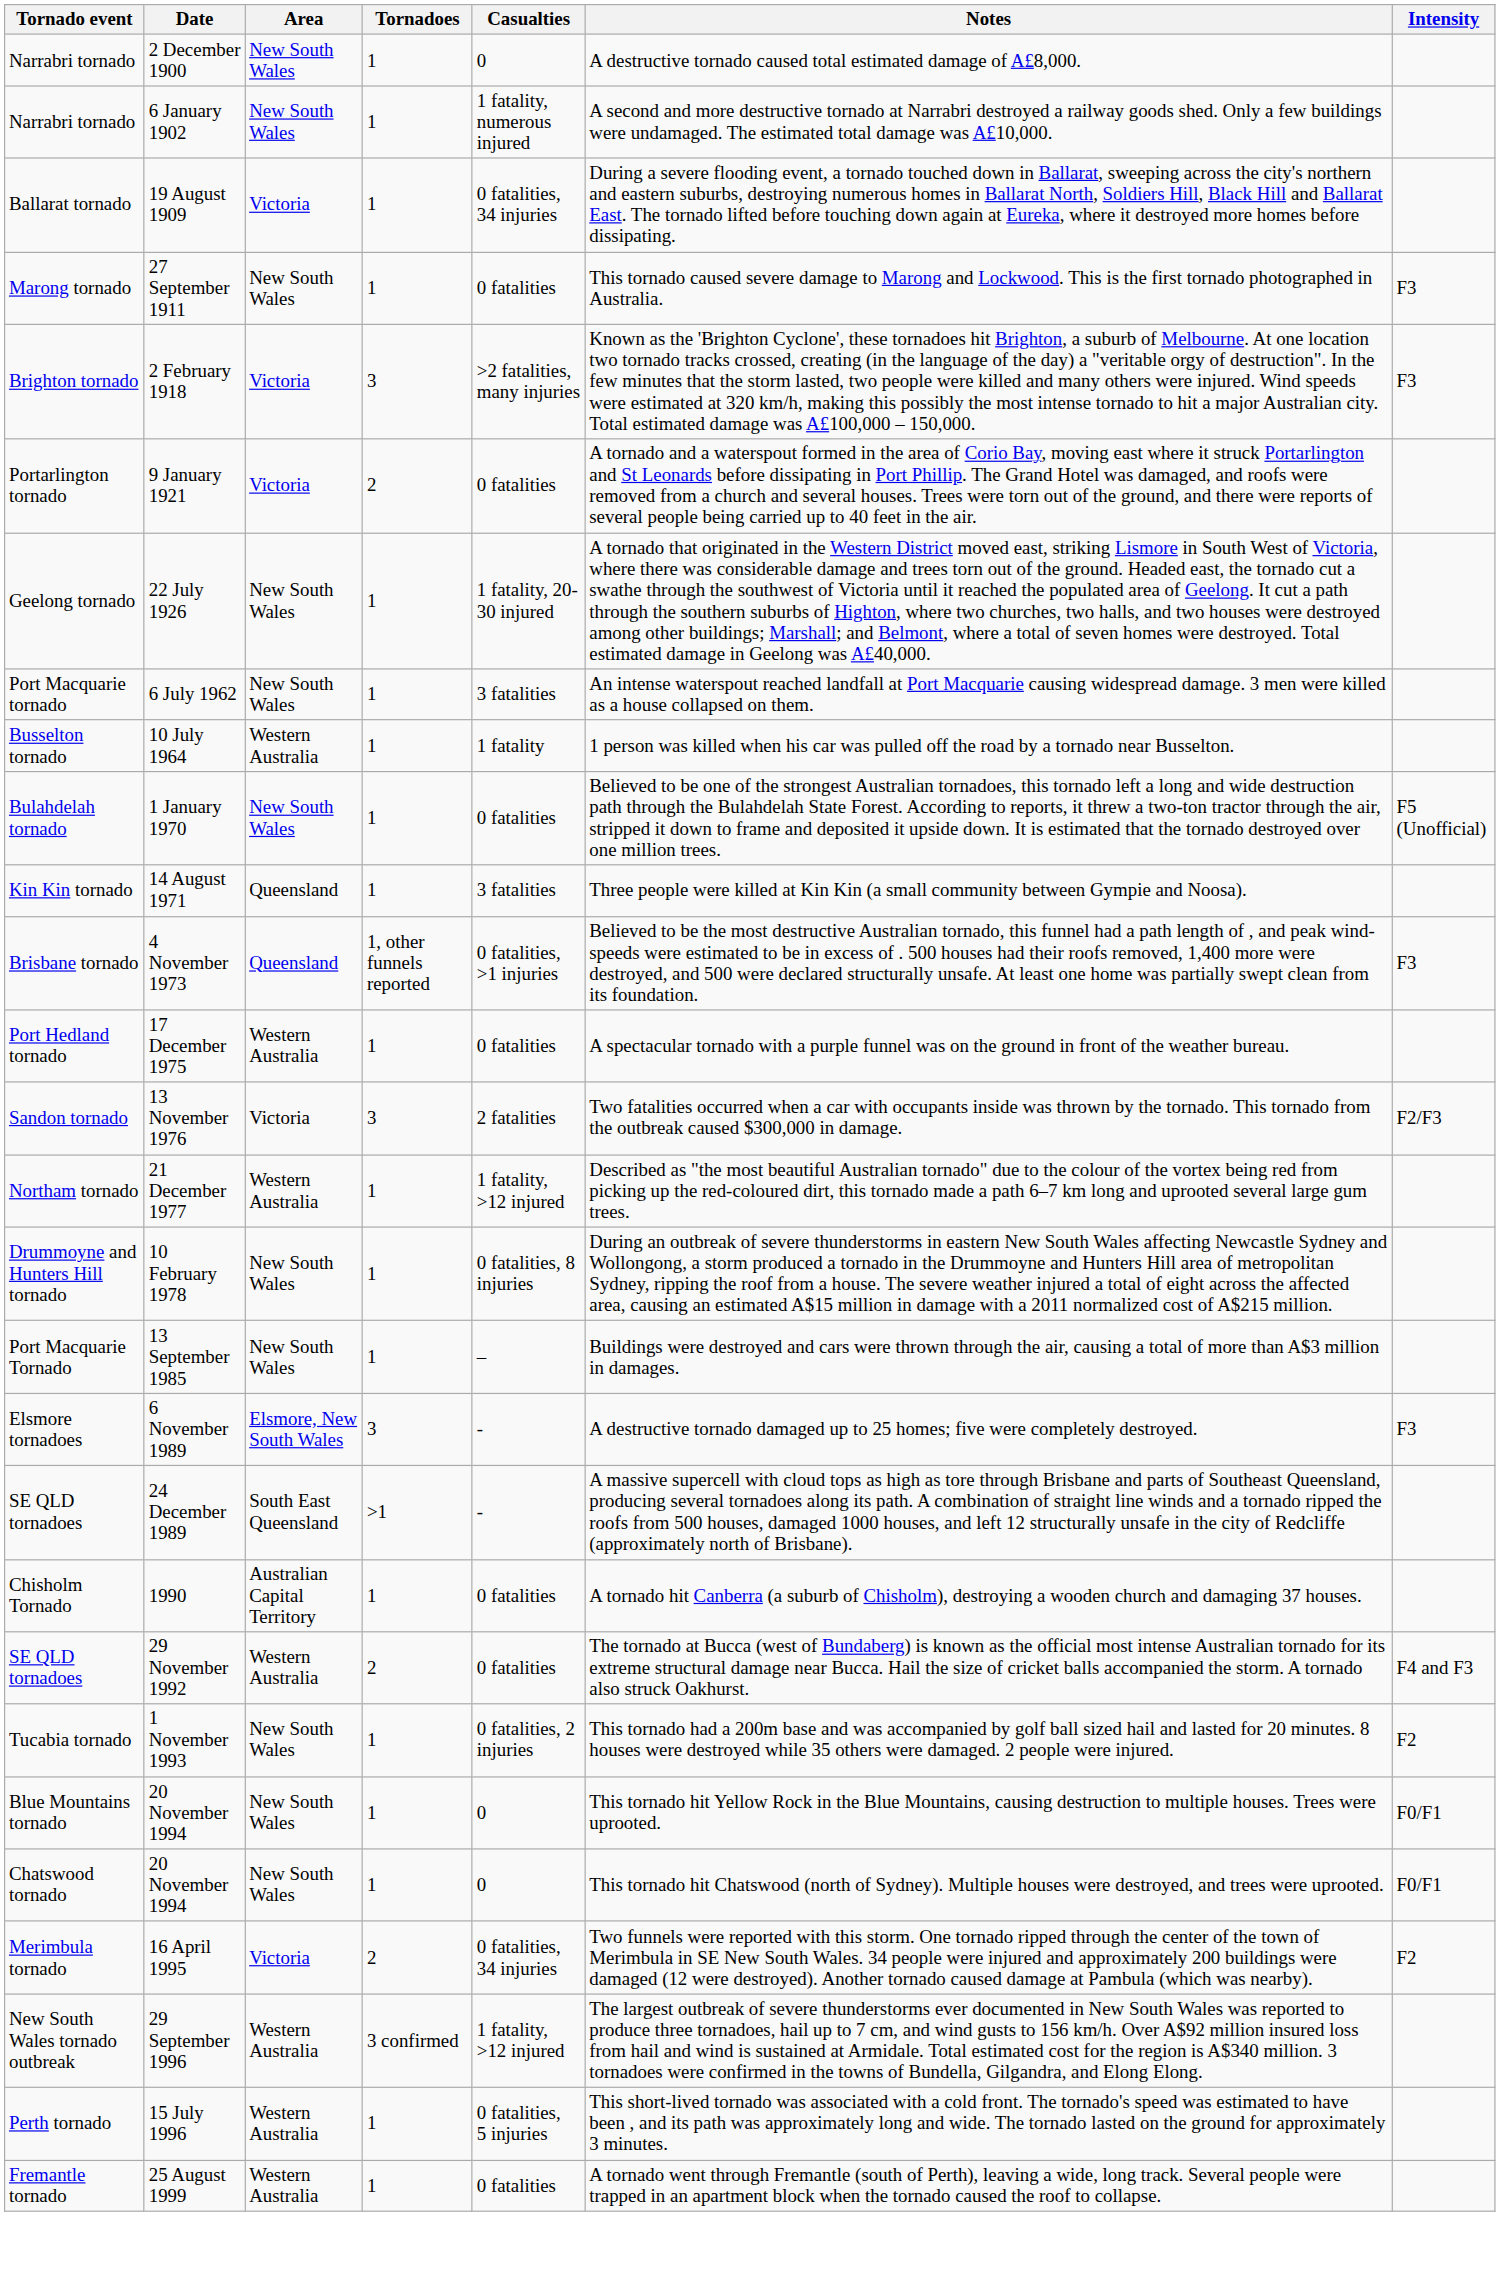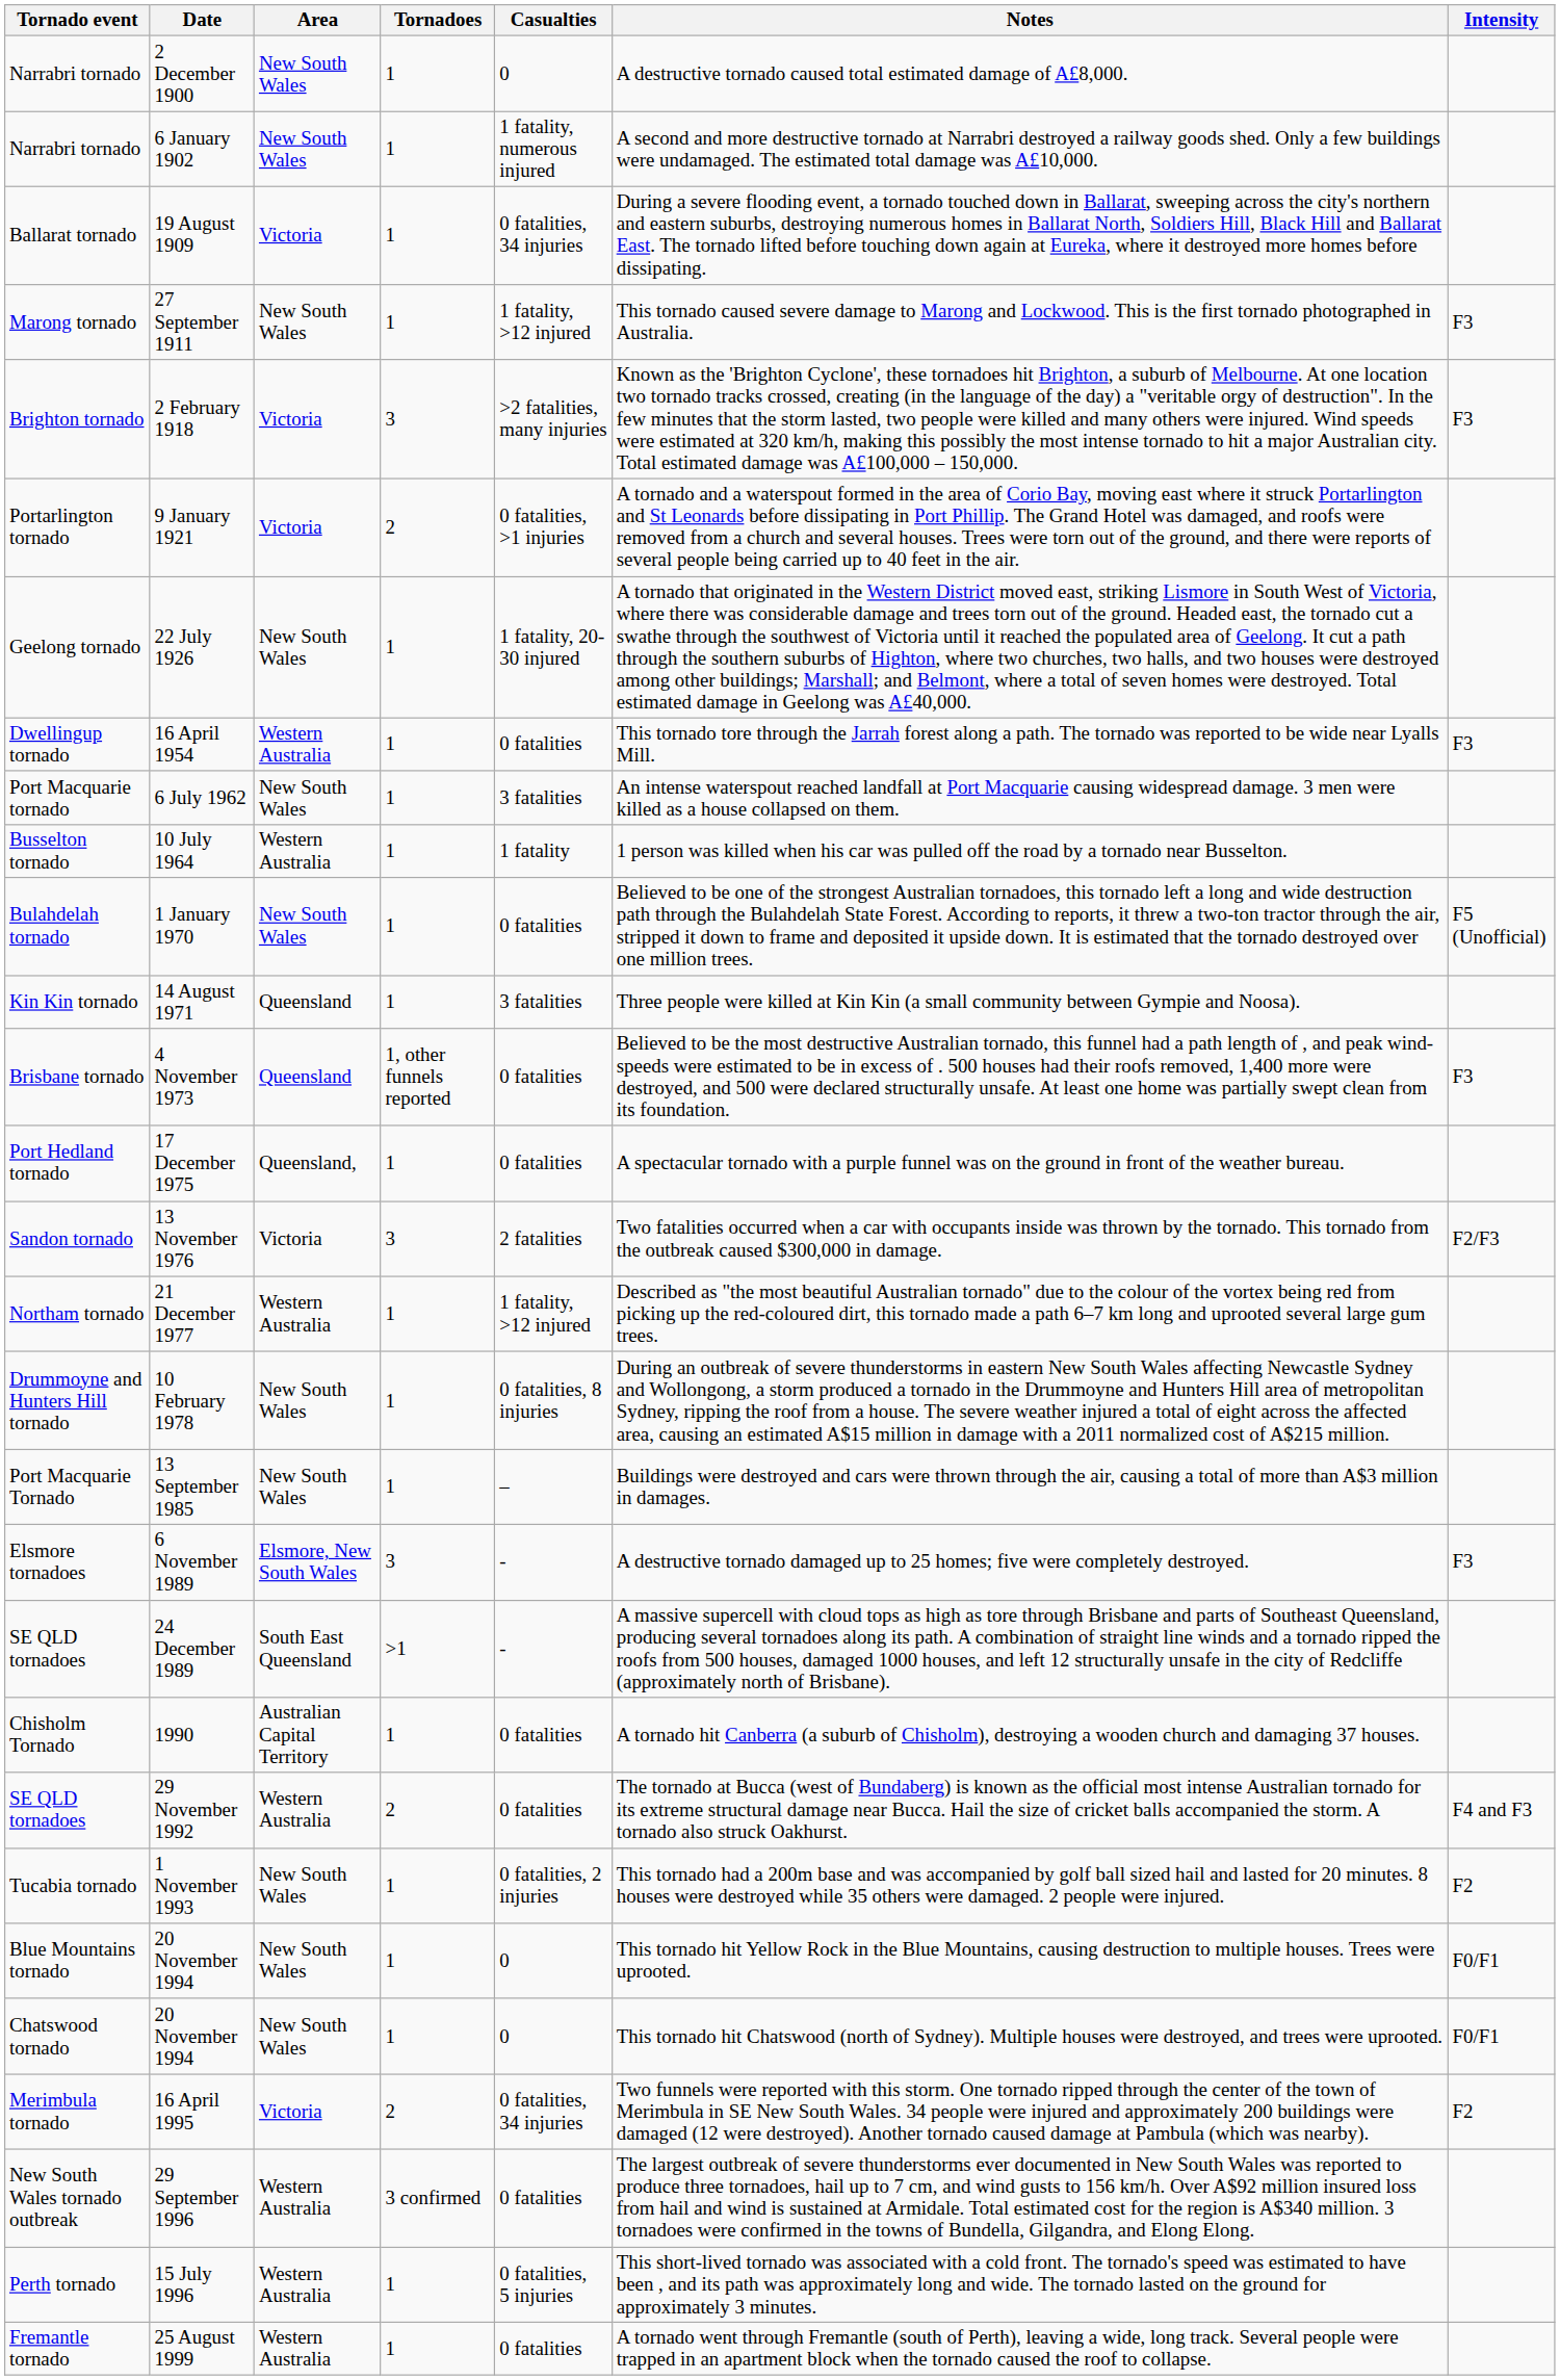 <table class="wikitable collapsible sortable" style="width:100%;">
 <tr>
 <th scope="col">Tornado event</th>
 <th scope="col">Date</th>
 <th scope="col">Area</th>
 <th scope="col">Tornadoes</th>
 <th scope="col">Casualties</th>
 <th scope="col" class="unsortable">Notes</th>
 <th scope="col"><a href='#'>Intensity</a></th>
 </tr>
 <tr>
 <td>Narrabri tornado</td>
 <td>2 December 1900</td>
 <td><a href='#'>New South Wales</a></td>
 <td>1</td>
 <td>0</td>
 <td>A destructive tornado caused total estimated damage of <a href='#'>A£</a>8,000.</td>
 <td></td>
 </tr>
 <tr>
 <td>Narrabri tornado</td>
 <td>6 January 1902</td>
 <td><a href='#'>New South Wales</a></td>
 <td>1</td>
 <td>1 fatality, numerous injured</td>
 <td>A second and more destructive tornado at Narrabri destroyed a railway goods shed. Only a few buildings were undamaged. The estimated total damage was <a href='#'>A£</a>10,000.</td>
 <td></td>
 </tr>
 <tr>
 <td>Ballarat tornado</td>
 <td>19 August 1909</td>
 <td><a href='#'>Victoria</a></td>
 <td>1</td>
 <td>0 fatalities, 34 injuries</td>
 <td>During a severe flooding event, a tornado touched down in <a href='#'>Ballarat</a>, sweeping across the city's northern and eastern suburbs, destroying numerous homes in <a href='#'>Ballarat North</a>, <a href='#'>Soldiers Hill</a>, <a href='#'>Black Hill</a> and <a href='#'>Ballarat East</a>. The tornado lifted before touching down again at <a href='#'>Eureka</a>, where it destroyed more homes before dissipating.</td>
 <td></td>
 </tr>
 <tr>
 <td><a href='#'>Marong</a> tornado</td>
 <td>27 September 1911</td>
 <td>New South Wales</td>
 <td>1</td>
-<td>0 fatalities</td>
+<td>1 fatality, >12 injured</td>
 <td>This tornado caused severe damage to <a href='#'>Marong</a> and <a href='#'>Lockwood</a>. This is the first tornado photographed in Australia.</td>
 <td>F3</td>
 </tr>
 <tr>
 <td><a href='#'>Brighton tornado</a></td>
 <td>2 February 1918</td>
 <td><a href='#'>Victoria</a></td>
 <td>3</td>
 <td>>2 fatalities, many injuries</td>
 <td>Known as the 'Brighton Cyclone', these tornadoes hit <a href='#'>Brighton</a>, a suburb of <a href='#'>Melbourne</a>. At one location two tornado tracks crossed, creating (in the language of the day) a "veritable orgy of destruction". In the few minutes that the storm lasted, two people were killed and many others were injured. Wind speeds were estimated at 320 km/h, making this possibly the most intense tornado to hit a major Australian city. Total estimated damage was <a href='#'>A£</a>100,000 – 150,000.</td>
 <td>F3</td>
 </tr>
 <tr>
 <td>Portarlington tornado</td>
 <td>9 January 1921</td>
 <td><a href='#'>Victoria</a></td>
 <td>2</td>
-<td>0 fatalities</td>
+<td>0 fatalities, >1 injuries</td>
 <td>A tornado and a waterspout formed in the area of <a href='#'>Corio Bay</a>, moving east where it struck <a href='#'>Portarlington</a> and <a href='#'>St Leonards</a> before dissipating in <a href='#'>Port Phillip</a>.  The Grand Hotel was damaged, and roofs were removed from a church and several houses.  Trees were torn out of the ground, and there were reports of several people being carried up to 40 feet in the air.</td>
 <td></td>
 </tr>
 <tr>
 <td>Geelong tornado</td>
 <td>22 July 1926</td>
 <td>New South Wales</td>
 <td>1</td>
 <td>1 fatality, 20-30 injured</td>
 <td>A tornado that originated in the <a href='#'>Western District</a> moved east, striking <a href='#'>Lismore</a> in South West of <a href='#'>Victoria</a>, where there was considerable damage and trees torn out of the ground.  Headed east, the tornado cut a swathe through the southwest of Victoria until it reached the populated area of <a href='#'>Geelong</a>. It cut a path through the southern suburbs of <a href='#'>Highton</a>, where two churches, two halls, and two houses were destroyed among other buildings; <a href='#'>Marshall</a>; and <a href='#'>Belmont</a>, where a total of seven homes were destroyed.  Total estimated damage in Geelong was <a href='#'>A£</a>40,000.</td>
 <td></td>
+</tr>
+<tr>
+<td><a href='#'>Dwellingup</a> tornado</td>
+<td>16 April 1954</td>
+<td><a href='#'>Western Australia</a></td>
+<td>1</td>
+<td>0 fatalities</td>
+<td>This tornado tore through the <a href='#'>Jarrah</a> forest along a  path. The tornado was reported to be  wide near Lyalls Mill.</td>
+<td>F3</td>
 </tr>
 <tr>
 <td>Port Macquarie tornado</td>
 <td>6 July 1962</td>
 <td>New South Wales</td>
 <td>1</td>
 <td>3 fatalities</td>
 <td>An intense waterspout reached landfall at <a href='#'>Port Macquarie</a> causing widespread damage. 3 men were killed as a house collapsed on them.</td>
 <td></td>
 </tr>
 <tr>
 <td><a href='#'>Busselton</a> tornado</td>
 <td>10 July 1964</td>
 <td>Western Australia</td>
 <td>1</td>
 <td>1 fatality</td>
 <td>1 person was killed when his car was pulled off the road by a tornado near Busselton.</td>
 <td></td>
 </tr>
 <tr>
 <td><a href='#'>Bulahdelah tornado</a></td>
 <td>1 January 1970</td>
 <td><a href='#'>New South Wales</a></td>
 <td>1</td>
 <td>0 fatalities</td>
 <td>Believed to be one of the strongest Australian tornadoes, this tornado left a  long and  wide destruction path through the Bulahdelah State Forest. According to reports, it threw a two-ton tractor  through the air, stripped it down to frame and deposited it upside down. It is estimated that the tornado destroyed over one million trees.</td>
 <td>F5 (Unofficial)</td>
 </tr>
 <tr>
 <td><a href='#'>Kin Kin</a> tornado</td>
 <td>14 August 1971</td>
 <td>Queensland</td>
 <td>1</td>
 <td>3 fatalities</td>
 <td>Three people were killed at Kin Kin (a small community between Gympie and Noosa).</td>
 <td></td>
 </tr>
 <tr>
 <td><a href='#'>Brisbane</a> tornado</td>
 <td>4 November 1973</td>
 <td><a href='#'>Queensland</a></td>
 <td>1, other funnels reported</td>
-<td>0 fatalities, >1 injuries</td>
+<td>0 fatalities</td>
 <td>Believed to be the most destructive Australian tornado, this funnel had a path length of , and peak wind-speeds were estimated to be in excess of . 500 houses had their roofs removed, 1,400 more were destroyed, and 500 were declared structurally unsafe. At least one home was partially swept clean from its foundation.</td>
 <td>F3</td>
 </tr>
 <tr>
 <td><a href='#'>Port Hedland</a> tornado</td>
 <td>17 December 1975</td>
-<td>Western Australia</td>
+<td>Queensland,</td>
 <td>1</td>
 <td>0 fatalities</td>
 <td>A spectacular tornado with a purple funnel was on the ground in front of the weather bureau.</td>
 <td></td>
 </tr>
 <tr>
 <td><a href='#'>Sandon tornado</a></td>
 <td>13 November 1976</td>
 <td>Victoria</td>
 <td>3</td>
 <td>2 fatalities</td>
 <td>Two fatalities occurred when a car with occupants inside was thrown by the tornado. This tornado from the outbreak caused $300,000 in damage.</td>
 <td>F2/F3</td>
 </tr>
 <tr>
 <td><a href='#'>Northam</a> tornado</td>
 <td>21 December 1977</td>
 <td>Western Australia</td>
 <td>1</td>
 <td>1 fatality, >12 injured</td>
 <td>Described as "the most beautiful Australian tornado" due to the colour of the vortex being red from picking up the red-coloured dirt, this tornado made a path 6–7 km long and uprooted several large gum trees.</td>
 <td></td>
 </tr>
 <tr>
 <td><a href='#'>Drummoyne</a> and <a href='#'>Hunters Hill</a> tornado</td>
 <td>10 February 1978</td>
 <td>New South Wales</td>
 <td>1</td>
 <td>0 fatalities, 8 injuries</td>
 <td>During an outbreak of severe thunderstorms in eastern New South Wales affecting Newcastle Sydney and Wollongong, a storm produced a tornado in the Drummoyne and Hunters Hill area of metropolitan Sydney, ripping the roof from a house. The severe weather injured a total of eight across the affected area, causing an estimated A$15 million in damage with a 2011 normalized cost of A$215 million.</td>
 <td></td>
 </tr>
 <tr>
 <td>Port Macquarie Tornado</td>
 <td>13 September 1985</td>
 <td>New South Wales</td>
 <td>1</td>
 <td>–</td>
 <td>Buildings were destroyed and cars were thrown through the air, causing a total of more than A$3 million in damages.</td>
 <td></td>
 </tr>
 <tr>
 <td>Elsmore tornadoes</td>
 <td>6 November 1989</td>
 <td><a href='#'>Elsmore, New South Wales</a></td>
 <td>3</td>
 <td>-</td>
 <td>A destructive tornado damaged up to 25 homes; five were completely destroyed.</td>
 <td>F3</td>
 </tr>
 <tr>
 <td>SE QLD tornadoes</td>
 <td>24 December 1989</td>
 <td>South East Queensland</td>
 <td>>1</td>
 <td>-</td>
 <td>A massive supercell with cloud tops as high as  tore through Brisbane and parts of Southeast Queensland, producing several tornadoes along its path. A combination of straight line winds and a tornado ripped the roofs from 500 houses, damaged 1000 houses, and left 12 structurally unsafe in the city of Redcliffe (approximately  north of Brisbane).</td>
 <td></td>
 </tr>
 <tr>
 <td>Chisholm Tornado</td>
 <td>1990</td>
 <td>Australian Capital Territory</td>
 <td>1</td>
 <td>0 fatalities</td>
 <td>A tornado hit <a href='#'>Canberra</a> (a suburb of <a href='#'>Chisholm</a>), destroying a wooden church and damaging 37 houses.</td>
 <td></td>
 </tr>
 <tr>
 <td><a href='#'>SE QLD tornadoes</a></td>
 <td>29 November 1992</td>
 <td>Western Australia</td>
 <td>2</td>
 <td>0 fatalities</td>
 <td>The tornado at Bucca (west of <a href='#'>Bundaberg</a>) is known as the official most intense Australian tornado for its extreme structural damage near Bucca. Hail the size of cricket balls accompanied the storm. A tornado also struck Oakhurst.</td>
 <td>F4 and F3</td>
 </tr>
 <tr>
 <td>Tucabia tornado</td>
 <td>1 November 1993</td>
 <td>New South Wales</td>
 <td>1</td>
 <td>0 fatalities, 2 injuries</td>
 <td>This tornado had a 200m base and was accompanied by golf ball sized hail and lasted for 20 minutes. 8 houses were destroyed while 35 others were damaged. 2 people were injured.</td>
 <td>F2</td>
 </tr>
 <tr>
 <td>Blue Mountains tornado</td>
 <td>20 November 1994</td>
 <td>New South Wales</td>
 <td>1</td>
 <td>0</td>
 <td>This tornado hit Yellow Rock in the Blue Mountains, causing destruction to multiple houses. Trees were uprooted.</td>
 <td>F0/F1</td>
 </tr>
 <tr>
 <td>Chatswood tornado</td>
 <td>20 November 1994</td>
 <td>New South Wales</td>
 <td>1</td>
 <td>0</td>
 <td>This tornado hit Chatswood (north of Sydney). Multiple houses were destroyed, and trees were uprooted.</td>
 <td>F0/F1</td>
 </tr>
 <tr>
 <td><a href='#'>Merimbula</a> tornado</td>
 <td>16 April 1995</td>
 <td><a href='#'>Victoria</a></td>
 <td>2</td>
 <td>0 fatalities, 34 injuries</td>
 <td>Two funnels were reported with this storm. One tornado ripped through the center of the town of Merimbula in SE New South Wales. 34 people were injured and approximately 200 buildings were damaged (12 were destroyed). Another tornado caused damage at Pambula (which was nearby).</td>
 <td>F2</td>
 </tr>
 <tr>
 <td>New South Wales tornado outbreak</td>
 <td>29 September 1996</td>
 <td>Western Australia</td>
 <td>3 confirmed</td>
-<td>1 fatality, >12 injured</td>
+<td>0 fatalities</td>
 <td>The largest outbreak of severe thunderstorms ever documented in New South Wales was reported to produce three tornadoes, hail up to 7 cm, and wind gusts to 156 km/h. Over A$92 million insured loss from hail and wind is sustained at Armidale. Total estimated cost for the region is A$340 million. 3 tornadoes were confirmed in the towns of Bundella, Gilgandra, and Elong Elong.</td>
 <td></td>
 </tr>
 <tr>
 <td><a href='#'>Perth</a> tornado</td>
 <td>15 July 1996</td>
 <td>Western Australia</td>
 <td>1</td>
 <td>0 fatalities,<br>5 injuries</td>
 <td>This short-lived tornado was associated with a cold front. The tornado's speed was estimated to have been , and its path was approximately  long and  wide. The tornado lasted on the ground for approximately 3 minutes.</td>
 <td></td>
 </tr>
 <tr>
 <td><a href='#'>Fremantle</a> tornado</td>
 <td>25 August 1999</td>
 <td>Western Australia</td>
 <td>1</td>
 <td>0 fatalities</td>
 <td>A tornado went through Fremantle (south of Perth), leaving a  wide,  long track. Several people were trapped in an apartment block when the tornado caused the roof to collapse.</td>
 </tr>
 </table>
